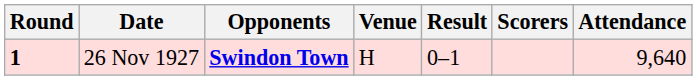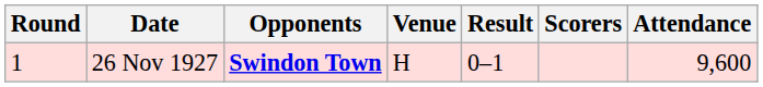 <table class="wikitable">
 <tr>
 <th>Round</th>
 <th>Date</th>
 <th>Opponents</th>
 <th>Venue</th>
 <th>Result</th>
 <th>Scorers</th>
 <th>Attendance</th>
 </tr>
 <tr bgcolor="#ffdddd">
-<td><strong>1</strong></td>
+<td>1</td>
 <td>26 Nov 1927</td>
 <td><strong><a href='#'>Swindon Town</a></strong></td>
 <td>H</td>
 <td>0–1</td>
 <td></td>
-<td align="right">9,640</td>
+<td align="right">9,600</td>
 </tr>
 </table>
